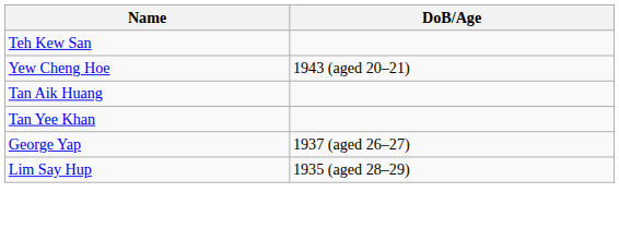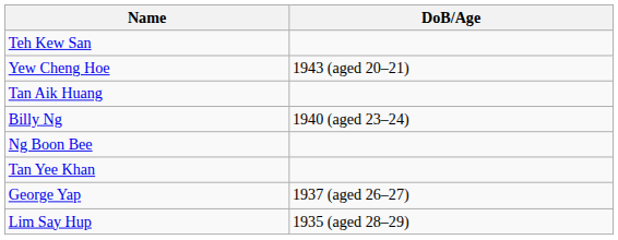 <table class="wikitable" style="width:600px; font-size:95%;">
 <tr>
 <th align="left">Name</th>
 <th align="left">DoB/Age</th>
 </tr>
 <tr>
 <td align="left"><a href='#'>Teh Kew San</a></td>
 <td align="left"></td>
 </tr>
 <tr>
 <td align="left"><a href='#'>Yew Cheng Hoe</a></td>
 <td align="left">1943 (aged 20–21)</td>
 </tr>
 <tr>
 <td align="left"><a href='#'>Tan Aik Huang</a></td>
 <td align="left"></td>
 </tr>
 <tr>
+<td align="left"><a href='#'>Billy Ng</a></td>
+<td align="left">1940 (aged 23–24)</td>
+</tr>
+<tr>
+<td align="left"><a href='#'>Ng Boon Bee</a></td>
+<td align="left"></td>
+</tr>
+<tr>
 <td align="left"><a href='#'>Tan Yee Khan</a></td>
 <td align="left"></td>
 </tr>
 <tr>
 <td align="left"><a href='#'>George Yap</a></td>
 <td align="left">1937 (aged 26–27)</td>
 </tr>
 <tr>
 <td align="left"><a href='#'>Lim Say Hup</a></td>
 <td align="left">1935 (aged 28–29)</td>
 </tr>
 </table>
